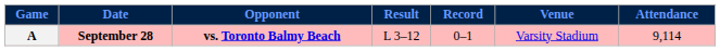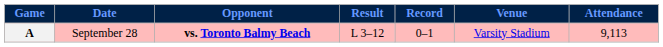 <table class="wikitable" width="70%">
 <tr align="center"  style="background:#002147;color:#6699FF;">
 <td><strong>Game</strong></td>
 <td><strong>Date</strong></td>
 <td><strong>Opponent</strong></td>
 <td><strong>Result</strong></td>
 <td><strong>Record</strong></td>
 <td><strong>Venue</strong></td>
 <td><strong>Attendance</strong></td>
 </tr>
 <tr align="center" bgcolor="#ffbbbb">
 <th>A</th>
-<td><strong>September 28</strong></td>
+<td>September 28</td>
 <td><strong>vs. <a href='#'>Toronto Balmy Beach</a></strong></td>
 <td>L 3–12</td>
 <td>0–1</td>
 <td><a href='#'>Varsity Stadium</a></td>
-<td>9,114</td>
+<td>9,113</td>
 </tr>
 </table>
